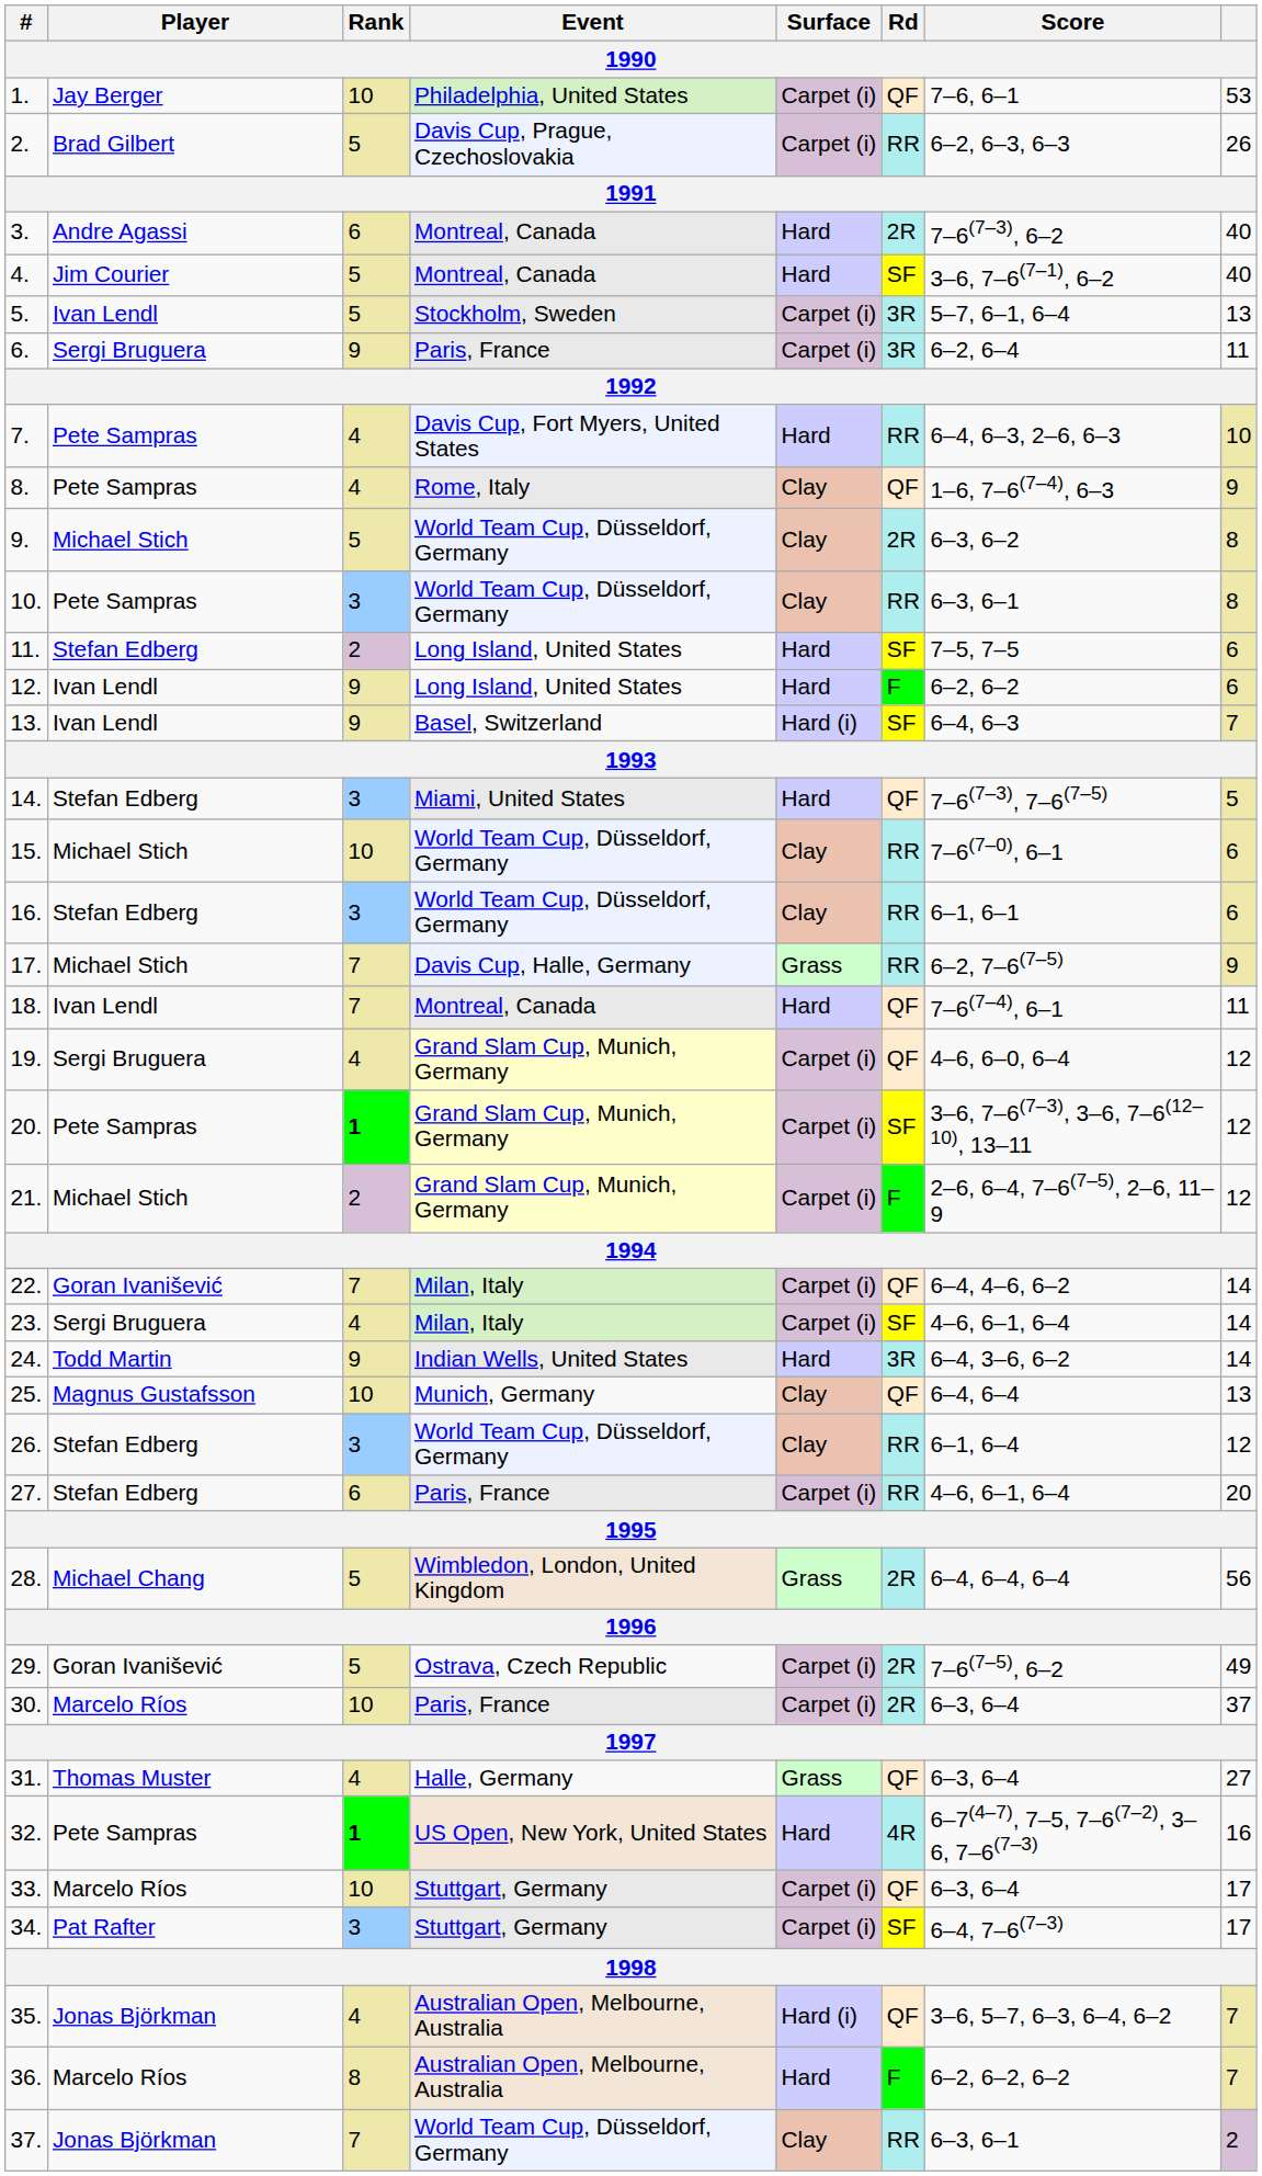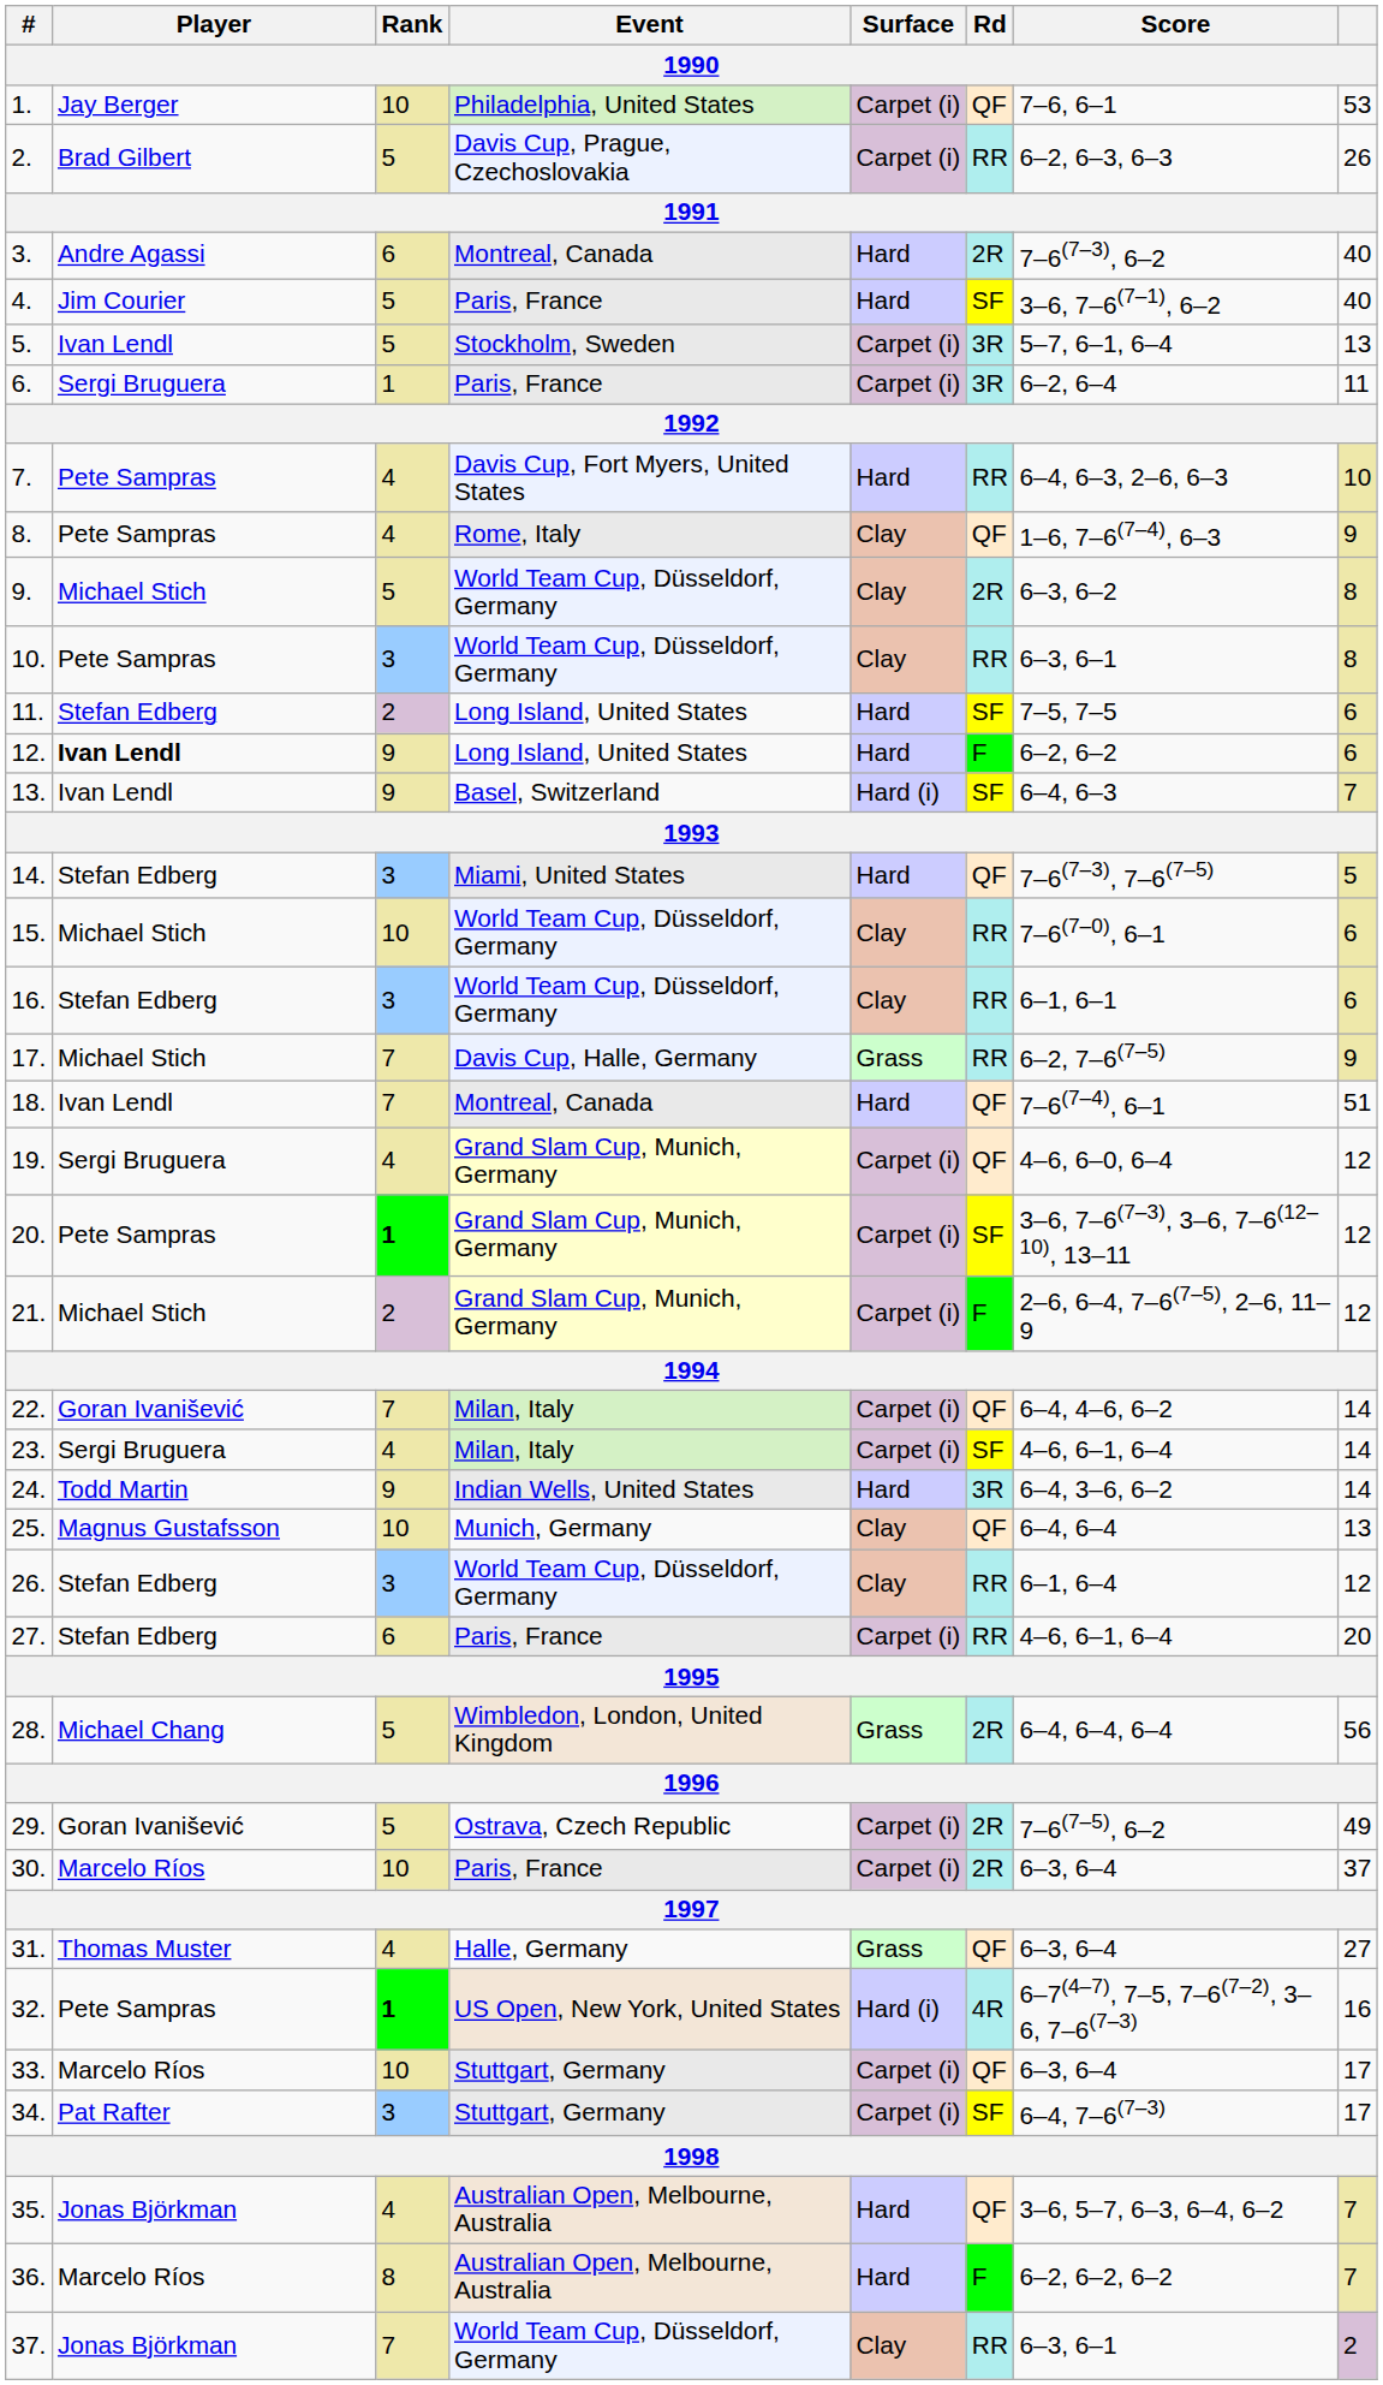 <table class="wikitable sortable">
 <tr>
 <th>#</th>
 <th width=200>Player</th>
 <th>Rank</th>
 <th width=250>Event</th>
 <th>Surface</th>
 <th>Rd</th>
 <th width=200>Score</th>
 <th></th>
 </tr>
 <tr>
 <th colspan=8><a href='#'>1990</a></th>
 </tr>
 <tr>
 <td>1.</td>
 <td> <a href='#'>Jay Berger</a></td>
 <td bgcolor=EEE8AA>10</td>
 <td bgcolor=d4f1c5><a href='#'>Philadelphia</a>, United States</td>
 <td bgcolor=thistle>Carpet (i)</td>
 <td bgcolor=ffebcd>QF</td>
 <td>7–6, 6–1</td>
 <td>53</td>
 </tr>
 <tr>
 <td>2.</td>
 <td> <a href='#'>Brad Gilbert</a></td>
 <td bgcolor=EEE8AA>5</td>
 <td bgcolor=ECF2FF><a href='#'>Davis Cup</a>, Prague, Czechoslovakia</td>
 <td bgcolor=thistle>Carpet (i)</td>
 <td bgcolor=afeeee>RR</td>
 <td>6–2, 6–3, 6–3</td>
 <td>26</td>
 </tr>
 <tr>
 <th colspan=8><a href='#'>1991</a></th>
 </tr>
 <tr>
 <td>3.</td>
 <td> <a href='#'>Andre Agassi</a></td>
 <td bgcolor=EEE8AA>6</td>
 <td bgcolor=e9e9e9><a href='#'>Montreal</a>, Canada</td>
 <td bgcolor=CCCCFF>Hard</td>
 <td bgcolor=afeeee>2R</td>
 <td>7–6<sup>(7–3)</sup>, 6–2</td>
 <td>40</td>
 </tr>
 <tr>
 <td>4.</td>
 <td> <a href='#'>Jim Courier</a></td>
 <td bgcolor=EEE8AA>5</td>
-<td bgcolor=e9e9e9><a href='#'>Montreal</a>, Canada</td>
+<td bgcolor=e9e9e9><a href='#'>Paris</a>, France</td>
 <td bgcolor=CCCCFF>Hard</td>
 <td bgcolor=yellow>SF</td>
 <td>3–6, 7–6<sup>(7–1)</sup>, 6–2</td>
 <td>40</td>
 </tr>
 <tr>
 <td>5.</td>
 <td> <a href='#'>Ivan Lendl</a></td>
 <td bgcolor=EEE8AA>5</td>
 <td bgcolor=e9e9e9><a href='#'>Stockholm</a>, Sweden</td>
 <td bgcolor=thistle>Carpet (i)</td>
 <td bgcolor=afeeee>3R</td>
 <td>5–7, 6–1, 6–4</td>
 <td>13</td>
 </tr>
 <tr>
 <td>6.</td>
 <td> <a href='#'>Sergi Bruguera</a></td>
-<td bgcolor=EEE8AA>9</td>
+<td bgcolor=EEE8AA>1</td>
 <td bgcolor=e9e9e9><a href='#'>Paris</a>, France</td>
 <td bgcolor=thistle>Carpet (i)</td>
 <td bgcolor=afeeee>3R</td>
 <td>6–2, 6–4</td>
 <td>11</td>
 </tr>
 <tr>
 <th colspan=8><a href='#'>1992</a></th>
 </tr>
 <tr>
 <td>7.</td>
 <td> <a href='#'>Pete Sampras</a></td>
 <td bgcolor=EEE8AA>4</td>
 <td bgcolor=ECF2FF><a href='#'>Davis Cup</a>, Fort Myers, United States</td>
 <td bgcolor=CCCCFF>Hard</td>
 <td bgcolor=afeeee>RR</td>
 <td>6–4, 6–3, 2–6, 6–3</td>
 <td bgcolor=EEE8AA>10</td>
 </tr>
 <tr>
 <td>8.</td>
 <td> Pete Sampras</td>
 <td bgcolor=EEE8AA>4</td>
 <td bgcolor=e9e9e9><a href='#'>Rome</a>, Italy</td>
 <td bgcolor=#ebc2af>Clay</td>
 <td bgcolor=ffebcd>QF</td>
 <td>1–6, 7–6<sup>(7–4)</sup>, 6–3</td>
 <td bgcolor=EEE8AA>9</td>
 </tr>
 <tr>
 <td>9.</td>
 <td> <a href='#'>Michael Stich</a></td>
 <td bgcolor=EEE8AA>5</td>
 <td bgcolor=ECF2FF><a href='#'>World Team Cup</a>, Düsseldorf, Germany</td>
 <td bgcolor=#ebc2af>Clay</td>
 <td bgcolor=afeeee>2R</td>
 <td>6–3, 6–2</td>
 <td bgcolor=EEE8AA>8</td>
 </tr>
 <tr>
 <td>10.</td>
 <td> Pete Sampras</td>
 <td bgcolor=99ccff>3</td>
 <td bgcolor=ECF2FF><a href='#'>World Team Cup</a>, Düsseldorf, Germany</td>
 <td bgcolor=#ebc2af>Clay</td>
 <td bgcolor=afeeee>RR</td>
 <td>6–3, 6–1</td>
 <td bgcolor=EEE8AA>8</td>
 </tr>
 <tr>
 <td>11.</td>
 <td> <a href='#'>Stefan Edberg</a></td>
 <td bgcolor=thistle>2</td>
 <td><a href='#'>Long Island</a>, United States</td>
 <td bgcolor=CCCCFF>Hard</td>
 <td bgcolor=yellow>SF</td>
 <td>7–5, 7–5</td>
 <td bgcolor=EEE8AA>6</td>
 </tr>
 <tr>
 <td>12.</td>
-<td> Ivan Lendl</td>
+<td><strong> Ivan Lendl</strong></td>
 <td bgcolor=EEE8AA>9</td>
 <td><a href='#'>Long Island</a>, United States</td>
 <td bgcolor=CCCCFF>Hard</td>
 <td bgcolor=lime>F</td>
 <td>6–2, 6–2</td>
 <td bgcolor=EEE8AA>6</td>
 </tr>
 <tr>
 <td>13.</td>
 <td> Ivan Lendl</td>
 <td bgcolor=EEE8AA>9</td>
 <td><a href='#'>Basel</a>, Switzerland</td>
 <td bgcolor=CCCCFF>Hard (i)</td>
 <td bgcolor=yellow>SF</td>
 <td>6–4, 6–3</td>
 <td bgcolor=EEE8AA>7</td>
 </tr>
 <tr>
 <th colspan=8><a href='#'>1993</a></th>
 </tr>
 <tr>
 <td>14.</td>
 <td> Stefan Edberg</td>
 <td bgcolor=99ccff>3</td>
 <td bgcolor=e9e9e9><a href='#'>Miami</a>, United States</td>
 <td bgcolor=CCCCFF>Hard</td>
 <td bgcolor=ffebcd>QF</td>
 <td>7–6<sup>(7–3)</sup>, 7–6<sup>(7–5)</sup></td>
 <td bgcolor=EEE8AA>5</td>
 </tr>
 <tr>
 <td>15.</td>
 <td> Michael Stich</td>
 <td bgcolor=EEE8AA>10</td>
 <td bgcolor=ECF2FF><a href='#'>World Team Cup</a>, Düsseldorf, Germany</td>
 <td bgcolor=#ebc2af>Clay</td>
 <td bgcolor=afeeee>RR</td>
 <td>7–6<sup>(7–0)</sup>, 6–1</td>
 <td bgcolor=EEE8AA>6</td>
 </tr>
 <tr>
 <td>16.</td>
 <td> Stefan Edberg</td>
 <td bgcolor=99ccff>3</td>
 <td bgcolor=ECF2FF><a href='#'>World Team Cup</a>, Düsseldorf, Germany</td>
 <td bgcolor=#ebc2af>Clay</td>
 <td bgcolor=afeeee>RR</td>
 <td>6–1, 6–1</td>
 <td bgcolor=EEE8AA>6</td>
 </tr>
 <tr>
 <td>17.</td>
 <td> Michael Stich</td>
 <td bgcolor=EEE8AA>7</td>
 <td bgcolor=ECF2FF><a href='#'>Davis Cup</a>, Halle, Germany</td>
 <td bgcolor=#cfc>Grass</td>
 <td bgcolor=afeeee>RR</td>
 <td>6–2, 7–6<sup>(7–5)</sup></td>
 <td bgcolor=EEE8AA>9</td>
 </tr>
 <tr>
 <td>18.</td>
 <td> Ivan Lendl</td>
 <td bgcolor=EEE8AA>7</td>
 <td bgcolor=e9e9e9><a href='#'>Montreal</a>, Canada</td>
 <td bgcolor=CCCCFF>Hard</td>
 <td bgcolor=ffebcd>QF</td>
 <td>7–6<sup>(7–4)</sup>, 6–1</td>
-<td>11</td>
+<td>51</td>
 </tr>
 <tr>
 <td>19.</td>
 <td> Sergi Bruguera</td>
 <td bgcolor=EEE8AA>4</td>
 <td bgcolor=ffffcc><a href='#'>Grand Slam Cup</a>, Munich, Germany</td>
 <td bgcolor=thistle>Carpet (i)</td>
 <td bgcolor=ffebcd>QF</td>
 <td>4–6, 6–0, 6–4</td>
 <td>12</td>
 </tr>
 <tr>
 <td>20.</td>
 <td> Pete Sampras</td>
 <td bgcolor=lime><strong>1</strong></td>
 <td bgcolor=ffffcc><a href='#'>Grand Slam Cup</a>, Munich, Germany</td>
 <td bgcolor=thistle>Carpet (i)</td>
 <td bgcolor=yellow>SF</td>
 <td>3–6, 7–6<sup>(7–3)</sup>, 3–6, 7–6<sup>(12–10)</sup>, 13–11</td>
 <td>12</td>
 </tr>
 <tr>
 <td>21.</td>
 <td> Michael Stich</td>
 <td bgcolor=thistle>2</td>
 <td bgcolor=ffffcc><a href='#'>Grand Slam Cup</a>, Munich, Germany</td>
 <td bgcolor=thistle>Carpet (i)</td>
 <td bgcolor=lime>F</td>
 <td>2–6, 6–4, 7–6<sup>(7–5)</sup>, 2–6, 11–9</td>
 <td>12</td>
 </tr>
 <tr>
 <th colspan=8><a href='#'>1994</a></th>
 </tr>
 <tr>
 <td>22.</td>
 <td> <a href='#'>Goran Ivanišević</a></td>
 <td bgcolor=EEE8AA>7</td>
 <td bgcolor=d4f1c5><a href='#'>Milan</a>, Italy</td>
 <td bgcolor=thistle>Carpet (i)</td>
 <td bgcolor=ffebcd>QF</td>
 <td>6–4, 4–6, 6–2</td>
 <td>14</td>
 </tr>
 <tr>
 <td>23.</td>
 <td> Sergi Bruguera</td>
 <td bgcolor=EEE8AA>4</td>
 <td bgcolor=d4f1c5><a href='#'>Milan</a>, Italy</td>
 <td bgcolor=thistle>Carpet (i)</td>
 <td bgcolor=yellow>SF</td>
 <td>4–6, 6–1, 6–4</td>
 <td>14</td>
 </tr>
 <tr>
 <td>24.</td>
 <td> <a href='#'>Todd Martin</a></td>
 <td bgcolor=EEE8AA>9</td>
 <td bgcolor=e9e9e9><a href='#'>Indian Wells</a>, United States</td>
 <td bgcolor=CCCCFF>Hard</td>
 <td bgcolor=afeeee>3R</td>
 <td>6–4, 3–6, 6–2</td>
 <td>14</td>
 </tr>
 <tr>
 <td>25.</td>
 <td> <a href='#'>Magnus Gustafsson</a></td>
 <td bgcolor=EEE8AA>10</td>
 <td><a href='#'>Munich</a>, Germany</td>
 <td bgcolor=#ebc2af>Clay</td>
 <td bgcolor=ffebcd>QF</td>
 <td>6–4, 6–4</td>
 <td>13</td>
 </tr>
 <tr>
 <td>26.</td>
 <td> Stefan Edberg</td>
 <td bgcolor=99ccff>3</td>
 <td bgcolor=ECF2FF><a href='#'>World Team Cup</a>, Düsseldorf, Germany</td>
 <td bgcolor=#ebc2af>Clay</td>
 <td bgcolor=afeeee>RR</td>
 <td>6–1, 6–4</td>
 <td>12</td>
 </tr>
 <tr>
 <td>27.</td>
 <td> Stefan Edberg</td>
 <td bgcolor=EEE8AA>6</td>
 <td bgcolor=e9e9e9><a href='#'>Paris</a>, France</td>
 <td bgcolor=thistle>Carpet (i)</td>
 <td bgcolor=afeeee>RR</td>
 <td>4–6, 6–1, 6–4</td>
 <td>20</td>
 </tr>
 <tr>
 <th colspan=8><a href='#'>1995</a></th>
 </tr>
 <tr>
 <td>28.</td>
 <td> <a href='#'>Michael Chang</a></td>
 <td bgcolor=EEE8AA>5</td>
 <td bgcolor=f3e6d7><a href='#'>Wimbledon</a>, London, United Kingdom</td>
 <td bgcolor=#cfc>Grass</td>
 <td bgcolor=afeeee>2R</td>
 <td>6–4, 6–4, 6–4</td>
 <td>56</td>
 </tr>
 <tr>
 <th colspan=8><a href='#'>1996</a></th>
 </tr>
 <tr>
 <td>29.</td>
 <td> Goran Ivanišević</td>
 <td bgcolor=EEE8AA>5</td>
 <td><a href='#'>Ostrava</a>, Czech Republic</td>
 <td bgcolor=thistle>Carpet (i)</td>
 <td bgcolor=afeeee>2R</td>
 <td>7–6<sup>(7–5)</sup>, 6–2</td>
 <td>49</td>
 </tr>
 <tr>
 <td>30.</td>
 <td> <a href='#'>Marcelo Ríos</a></td>
 <td bgcolor=EEE8AA>10</td>
 <td bgcolor=e9e9e9><a href='#'>Paris</a>, France</td>
 <td bgcolor=thistle>Carpet (i)</td>
 <td bgcolor=afeeee>2R</td>
 <td>6–3, 6–4</td>
 <td>37</td>
 </tr>
 <tr>
 <th colspan=8><a href='#'>1997</a></th>
 </tr>
 <tr>
 <td>31.</td>
 <td> <a href='#'>Thomas Muster</a></td>
 <td bgcolor=EEE8AA>4</td>
 <td><a href='#'>Halle</a>, Germany</td>
 <td bgcolor=#cfc>Grass</td>
 <td bgcolor=ffebcd>QF</td>
 <td>6–3, 6–4</td>
 <td>27</td>
 </tr>
 <tr>
 <td>32.</td>
 <td> Pete Sampras</td>
 <td bgcolor=lime><strong>1</strong></td>
 <td bgcolor=f3e6d7><a href='#'>US Open</a>, New York, United States</td>
-<td bgcolor=CCCCFF>Hard</td>
+<td bgcolor=CCCCFF>Hard (i)</td>
 <td bgcolor=afeeee>4R</td>
 <td>6–7<sup>(4–7)</sup>, 7–5, 7–6<sup>(7–2)</sup>, 3–6, 7–6<sup>(7–3)</sup></td>
 <td>16</td>
 </tr>
 <tr>
 <td>33.</td>
 <td> Marcelo Ríos</td>
 <td bgcolor=EEE8AA>10</td>
 <td bgcolor=e9e9e9><a href='#'>Stuttgart</a>, Germany</td>
 <td bgcolor=thistle>Carpet (i)</td>
 <td bgcolor=ffebcd>QF</td>
 <td>6–3, 6–4</td>
 <td>17</td>
 </tr>
 <tr>
 <td>34.</td>
 <td> <a href='#'>Pat Rafter</a></td>
 <td bgcolor=99ccff>3</td>
 <td bgcolor=e9e9e9><a href='#'>Stuttgart</a>, Germany</td>
 <td bgcolor=thistle>Carpet (i)</td>
 <td bgcolor=yellow>SF</td>
 <td>6–4, 7–6<sup>(7–3)</sup></td>
 <td>17</td>
 </tr>
 <tr>
 <th colspan=8><a href='#'>1998</a></th>
 </tr>
 <tr>
 <td>35.</td>
 <td> <a href='#'>Jonas Björkman</a></td>
 <td bgcolor=EEE8AA>4</td>
 <td bgcolor=f3e6d7><a href='#'>Australian Open</a>, Melbourne, Australia</td>
-<td bgcolor=CCCCFF>Hard (i)</td>
+<td bgcolor=CCCCFF>Hard</td>
 <td bgcolor=ffebcd>QF</td>
 <td>3–6, 5–7, 6–3, 6–4, 6–2</td>
 <td bgcolor=EEE8AA>7</td>
 </tr>
 <tr>
 <td>36.</td>
 <td> Marcelo Ríos</td>
 <td bgcolor=EEE8AA>8</td>
 <td bgcolor=f3e6d7><a href='#'>Australian Open</a>, Melbourne, Australia</td>
 <td bgcolor=CCCCFF>Hard</td>
 <td bgcolor=lime>F</td>
 <td>6–2, 6–2, 6–2</td>
 <td bgcolor=EEE8AA>7</td>
 </tr>
 <tr>
 <td>37.</td>
 <td> <a href='#'>Jonas Björkman</a></td>
 <td bgcolor=EEE8AA>7</td>
 <td bgcolor=ECF2FF><a href='#'>World Team Cup</a>, Düsseldorf, Germany</td>
 <td bgcolor=#ebc2af>Clay</td>
 <td bgcolor=afeeee>RR</td>
 <td>6–3, 6–1</td>
 <td bgcolor=thistle>2</td>
 </tr>
 </table>
